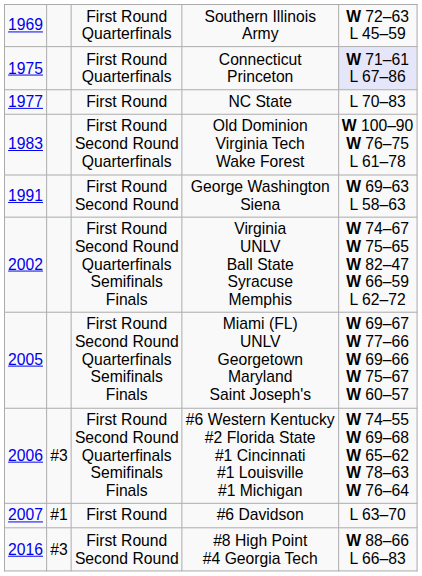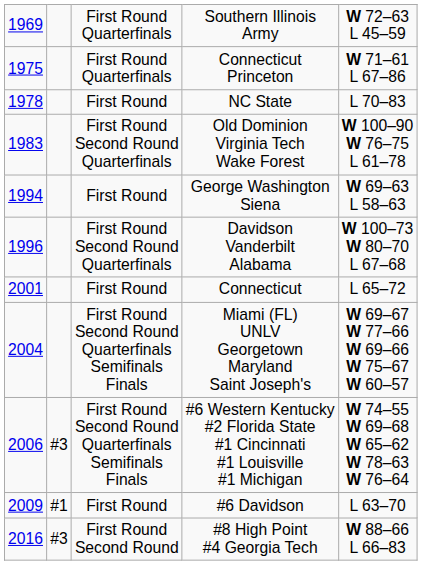 <table class="wikitable">
 <tr align="center">
 <td><a href='#'>1969</a></td>
 <td></td>
 <td>First Round<br>Quarterfinals</td>
 <td>Southern Illinois<br>Army</td>
 <td><strong>W</strong> 72–63<br>L 45–59</td>
 </tr>
 <tr style="text-align:center;">
 <td><a href='#'>1975</a></td>
 <td></td>
 <td>First Round<br>Quarterfinals</td>
 <td>Connecticut<br>Princeton</td>
-<td style="background: lavender;"><strong>W</strong> 71–61<br>L 67–86</td>
+<td><strong>W</strong> 71–61<br>L 67–86</td>
 </tr>
 <tr style="text-align:center;">
-<td><a href='#'>1977</a></td>
+<td><a href='#'>1978</a></td>
 <td></td>
 <td>First Round</td>
 <td>NC State</td>
 <td>L 70–83</td>
 </tr>
 <tr style="text-align:center;">
 <td><a href='#'>1983</a></td>
 <td></td>
 <td>First Round<br>Second Round<br>Quarterfinals</td>
 <td>Old Dominion<br>Virginia Tech<br>Wake Forest</td>
 <td><strong>W</strong> 100–90<br><strong>W</strong> 76–75<br>L 61–78</td>
 </tr>
 <tr style="text-align:center;">
-<td><a href='#'>1991</a></td>
+<td><a href='#'>1994</a></td>
 <td></td>
-<td>First Round<br>Second Round</td>
+<td>First Round</td>
 <td>George Washington<br>Siena</td>
 <td><strong>W</strong> 69–63<br>L 58–63</td>
 </tr>
 <tr style="text-align:center;">
-<td><a href='#'>2002</a></td>
+<td><a href='#'>1996</a></td>
 <td></td>
-<td>First Round<br>Second Round<br>Quarterfinals<br>Semifinals<br>Finals</td>
-<td>Virginia<br>UNLV<br>Ball State<br>Syracuse<br>Memphis</td>
-<td><strong>W</strong> 74–67<br><strong>W</strong> 75–65<br><strong>W</strong> 82–47<br><strong>W</strong> 66–59<br>L 62–72</td>
+<td>First Round<br>Second Round<br>Quarterfinals</td>
+<td>Davidson<br>Vanderbilt<br>Alabama</td>
+<td><strong>W</strong> 100–73<br><strong>W</strong> 80–70<br>L 67–68</td>
 </tr>
 <tr style="text-align:center;">
-<td><a href='#'>2005</a></td>
+<td><a href='#'>2001</a></td>
+<td></td>
+<td>First Round</td>
+<td>Connecticut</td>
+<td>L 65–72</td>
+</tr>
+<tr style="text-align:center;">
+<td><a href='#'>2004</a></td>
 <td></td>
 <td>First Round<br>Second Round<br>Quarterfinals<br>Semifinals<br>Finals</td>
 <td>Miami (FL)<br>UNLV<br>Georgetown<br>Maryland<br>Saint Joseph's</td>
 <td><strong>W</strong> 69–67<br><strong>W</strong> 77–66<br><strong>W</strong> 69–66<br><strong>W</strong> 75–67<br><strong>W</strong> 60–57</td>
 </tr>
 <tr style="text-align:center;">
 <td><a href='#'>2006</a></td>
 <td>#3</td>
 <td>First Round<br>Second Round<br>Quarterfinals<br>Semifinals<br>Finals</td>
 <td>#6 Western Kentucky<br>#2 Florida State<br>#1 Cincinnati<br>#1 Louisville<br>#1 Michigan</td>
 <td><strong>W</strong> 74–55<br><strong>W</strong> 69–68<br><strong>W</strong> 65–62<br><strong>W</strong> 78–63<br><strong>W</strong> 76–64</td>
 </tr>
 <tr style="text-align:center;">
-<td><a href='#'>2007</a></td>
+<td><a href='#'>2009</a></td>
 <td>#1</td>
 <td>First Round</td>
 <td>#6 Davidson</td>
 <td>L 63–70</td>
 </tr>
 <tr style="text-align:center;">
 <td><a href='#'>2016</a></td>
 <td>#3</td>
 <td>First Round<br>Second Round</td>
 <td>#8 High Point<br>#4 Georgia Tech</td>
 <td><strong>W</strong> 88–66<br>L 66–83</td>
 </tr>
 </table>
